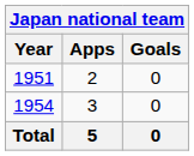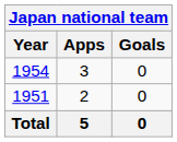 <table class="wikitable" style="text-align:center">
 <tr>
 <th colspan=3><a href='#'>Japan national team</a></th>
 </tr>
 <tr>
 <th>Year</th>
 <th>Apps</th>
 <th>Goals</th>
 </tr>
 <tr>
-<td><a href='#'>1951</a></td>
-<td>2</td>
+<td><a href='#'>1954</a></td>
+<td>3</td>
 <td>0</td>
 </tr>
 <tr>
-<td><a href='#'>1954</a></td>
-<td>3</td>
+<td><a href='#'>1951</a></td>
+<td>2</td>
 <td>0</td>
 </tr>
 <tr>
 <th>Total</th>
 <th>5</th>
 <th>0</th>
 </tr>
 </table>
